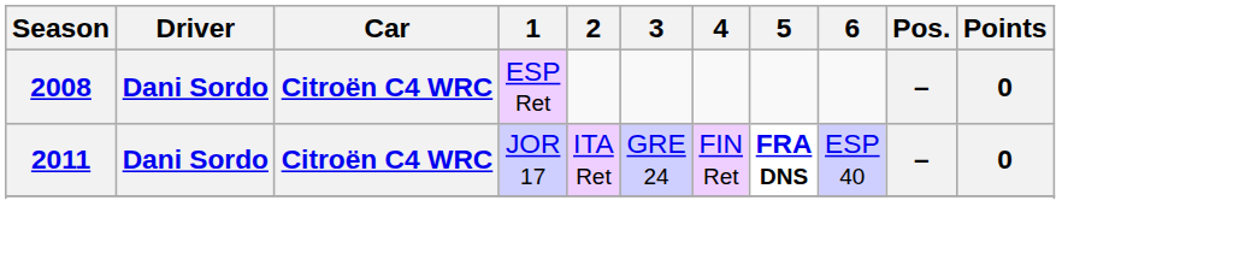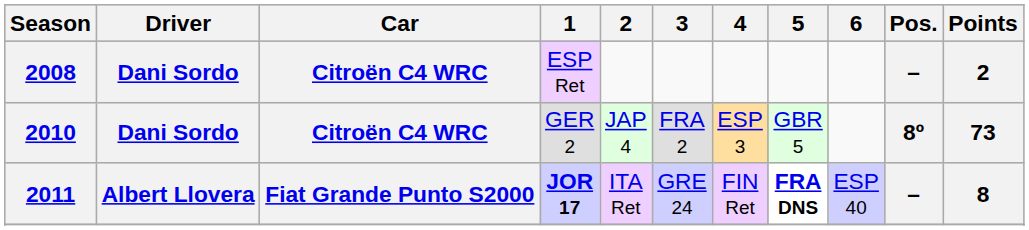 <table class="wikitable" style="text-align:center; font-size:90%">
 <tr>
 <th>Season</th>
 <th>Driver</th>
 <th>Car</th>
 <th>1</th>
 <th>2</th>
 <th>3</th>
 <th>4</th>
 <th>5</th>
 <th>6</th>
 <th>Pos.</th>
 <th>Points</th>
 </tr>
 <tr>
 <th><a href='#'>2008</a></th>
 <th><a href='#'>Dani Sordo</a></th>
 <th><a href='#'>Citroën C4 WRC</a></th>
 <td style="background:#EFCFFF;"><a href='#'>ESP</a><br><small>Ret</small></td>
 <td></td>
 <td></td>
 <td></td>
 <td></td>
 <td></td>
 <th>–</th>
-<th>0</th>
+<th>2</th>
+</tr>
+<tr>
+<th><a href='#'>2010</a></th>
+<th><a href='#'>Dani Sordo</a></th>
+<th><a href='#'>Citroën C4 WRC</a></th>
+<td style="background:#DFDFDF;"><a href='#'>GER</a><br><small>2</small></td>
+<td style="background:#DFFFDF;"><a href='#'>JAP</a><br><small>4</small></td>
+<td style="background:#DFDFDF;"><a href='#'>FRA</a><br><small>2</small></td>
+<td style="background:#FFDF9F;"><a href='#'>ESP</a><br><small>3</small></td>
+<td style="background:#DFFFDF;"><a href='#'>GBR</a><br><small>5</small></td>
+<td></td>
+<th>8º</th>
+<th>73</th>
 </tr>
 <tr>
 <th><a href='#'>2011</a></th>
-<th><a href='#'>Dani Sordo</a></th>
-<th><a href='#'>Citroën C4 WRC</a></th>
-<td style="background:#CFCFFF;"><a href='#'>JOR</a><br><small>17</small></td>
+<th><a href='#'>Albert Llovera</a></th>
+<th><a href='#'>Fiat Grande Punto S2000</a></th>
+<td style="background:#CFCFFF;"><strong><a href='#'>JOR</a><br><small>17</small></strong></td>
 <td style="background:#EFCFFF;"><a href='#'>ITA</a><br><small>Ret</small></td>
 <td style="background:#CFCFFF;"><a href='#'>GRE</a><br><small>24</small></td>
 <td style="background:#EFCFFF;"><a href='#'>FIN</a><br><small>Ret</small></td>
 <td style="background:white;"><strong><a href='#'>FRA</a><br><small>DNS</small></strong></td>
 <td style="background:#CFCFFF;"><a href='#'>ESP</a><br><small>40</small></td>
 <th>–</th>
-<th>0</th>
+<th>8</th>
 </tr>
 <tr>
 </tr>
 <tr>
 </tr>
 <tr>
 </tr>
 </table>
